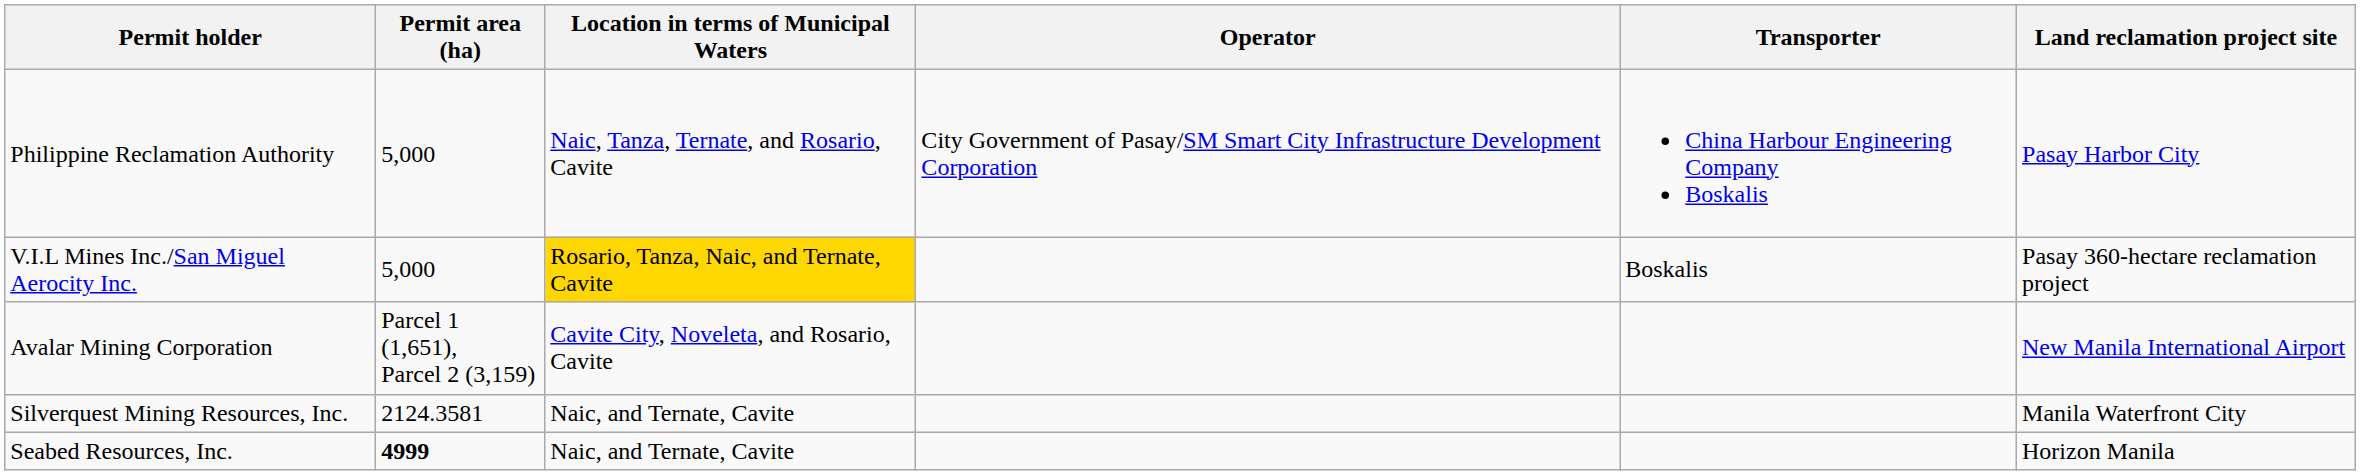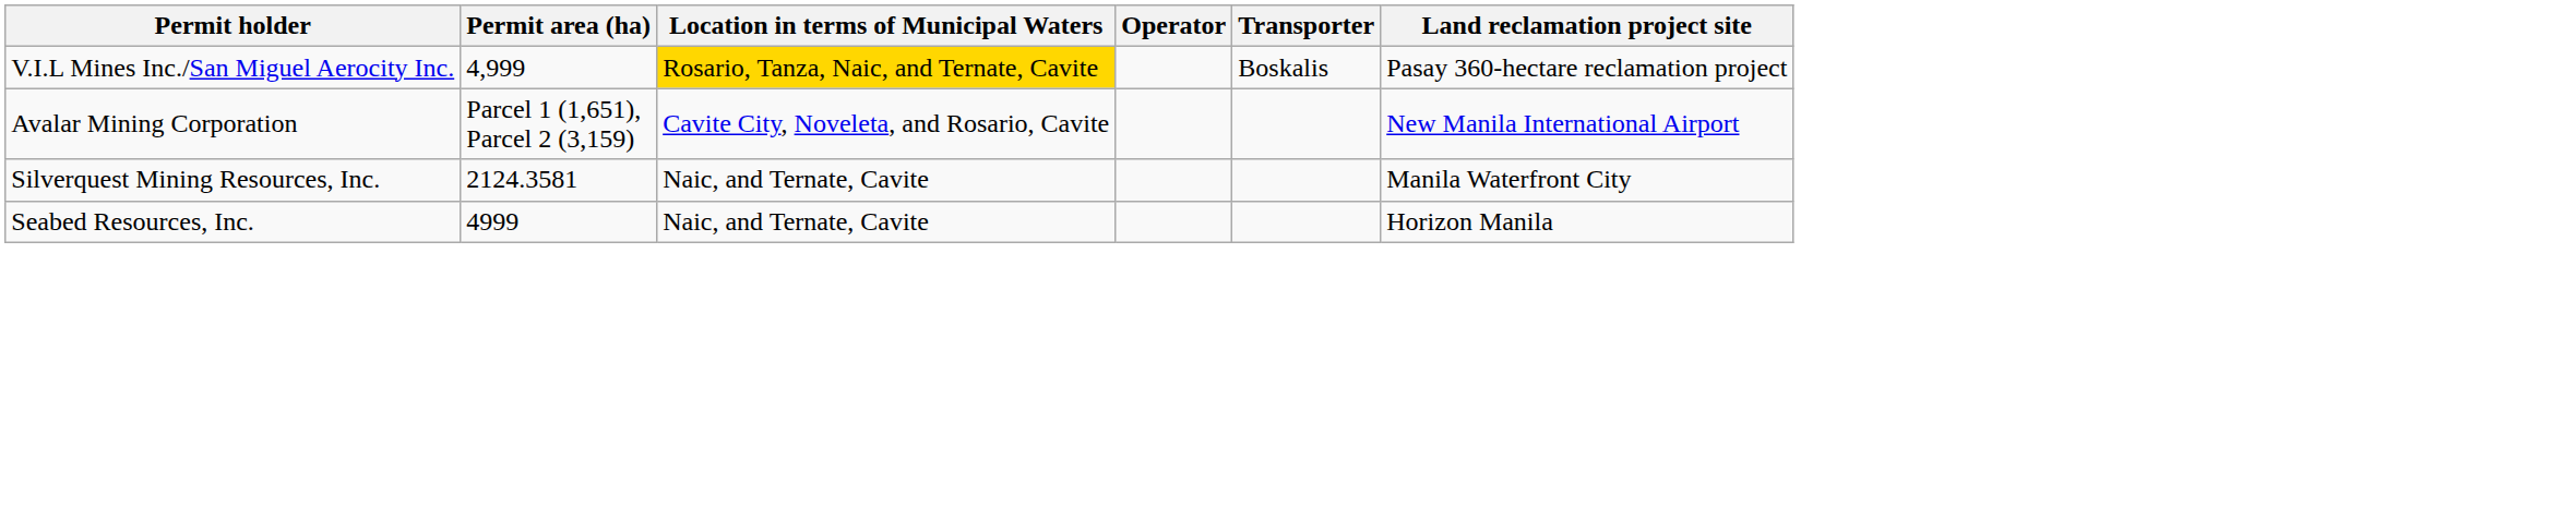 <table class="wikitable">
 <tr>
 <th>Permit holder</th>
 <th>Permit area (ha)</th>
 <th>Location in terms of Municipal Waters</th>
 <th>Operator</th>
 <th>Transporter</th>
 <th>Land reclamation project site</th>
 </tr>
 <tr>
-<td>Philippine Reclamation Authority</td>
-<td>5,000</td>
-<td><a href='#'>Naic</a>, <a href='#'>Tanza</a>, <a href='#'>Ternate</a>, and <a href='#'>Rosario</a>, Cavite</td>
-<td>City Government of Pasay/<a href='#'>SM Smart City Infrastructure Development Corporation</a></td>
-<td><br><ul><li><a href='#'>China Harbour Engineering Company</a></li><li><a href='#'>Boskalis</a></li></ul></td>
-<td><a href='#'>Pasay Harbor City</a></td>
-</tr>
-<tr>
 <td>V.I.L Mines Inc./<a href='#'>San Miguel Aerocity Inc.</a></td>
-<td>5,000</td>
+<td>4,999</td>
 <td style="background: gold;">Rosario, Tanza, Naic, and Ternate, Cavite</td>
 <td></td>
 <td>Boskalis</td>
 <td>Pasay 360-hectare reclamation project</td>
 </tr>
 <tr>
 <td>Avalar Mining Corporation</td>
 <td>Parcel 1 (1,651),<br>Parcel 2 (3,159)</td>
 <td><a href='#'>Cavite City</a>, <a href='#'>Noveleta</a>, and Rosario, Cavite</td>
 <td></td>
 <td></td>
 <td><a href='#'>New Manila International Airport</a></td>
 </tr>
 <tr>
 <td>Silverquest Mining Resources, Inc.</td>
 <td>2124.3581</td>
 <td>Naic, and Ternate, Cavite</td>
 <td></td>
 <td></td>
 <td>Manila Waterfront City</td>
 </tr>
 <tr>
 <td>Seabed Resources, Inc.</td>
-<td><strong>4999</strong></td>
+<td>4999</td>
 <td>Naic, and Ternate, Cavite</td>
 <td></td>
 <td></td>
 <td>Horizon Manila</td>
 </tr>
 </table>
